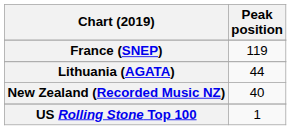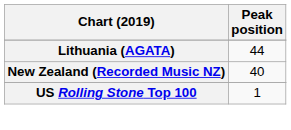 <table class="wikitable sortable plainrowheaders" style="text-align:center">
 <tr>
 <th scope="col">Chart (2019)</th>
 <th scope="col">Peak<br>position</th>
 </tr>
 <tr>
 </tr>
 <tr>
 </tr>
 <tr>
 </tr>
 <tr>
-</tr>
-<tr>
-<th scope="row">France (<a href='#'>SNEP</a>)</th>
-<td>119</td>
 </tr>
 <tr>
 </tr>
 <tr>
 <th scope="row">Lithuania (<a href='#'>AGATA</a>)</th>
 <td>44</td>
 </tr>
 <tr>
 <th scope="row">New Zealand (<a href='#'>Recorded Music NZ</a>)</th>
 <td>40</td>
 </tr>
 <tr>
 </tr>
 <tr>
 </tr>
 <tr>
 </tr>
 <tr>
 </tr>
 <tr>
 </tr>
 <tr>
 </tr>
 <tr>
 </tr>
 <tr>
 <th scope="row">US <a href='#'><em>Rolling Stone</em> Top 100</a></th>
 <td>1</td>
 </tr>
 </table>
